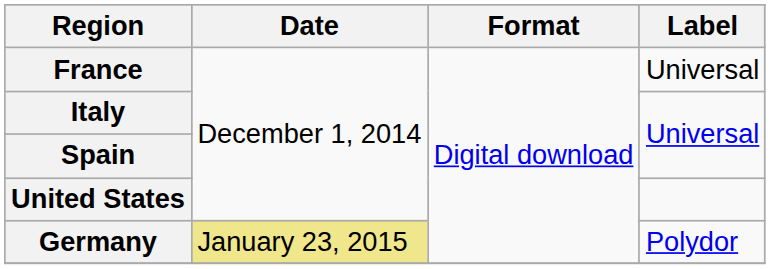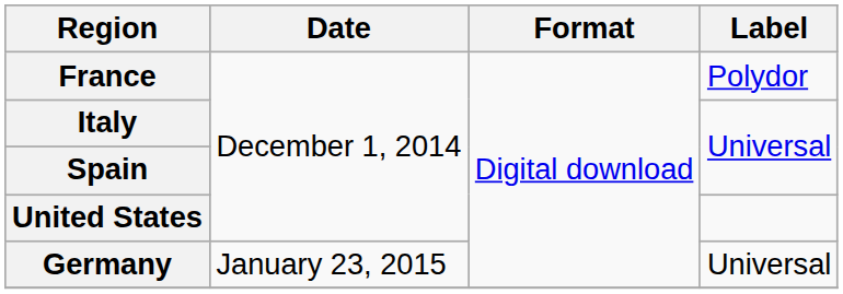 <table class="wikitable plainrowheaders">
 <tr>
 <th scope="col">Region</th>
 <th scope="col">Date</th>
 <th scope="col">Format</th>
 <th scope="col">Label</th>
 </tr>
 <tr>
 <th scope="row">France</th>
 <td rowspan="4">December 1, 2014</td>
 <td rowspan="5"><a href='#'>Digital download</a></td>
-<td>Universal</td>
+<td><a href='#'>Polydor</a></td>
 </tr>
 <tr>
 <th scope="row">Italy</th>
 <td rowspan="2"><a href='#'>Universal</a></td>
 </tr>
 <tr>
 <th scope="row">Spain</th>
 </tr>
 <tr>
 <th scope="row">United States</th>
 <td></td>
 </tr>
 <tr>
 <th scope="row">Germany</th>
-<td style="background: khaki;">January 23, 2015</td>
-<td><a href='#'>Polydor</a></td>
+<td>January 23, 2015</td>
+<td>Universal</td>
 </tr>
 <tr>
 </tr>
 </table>
